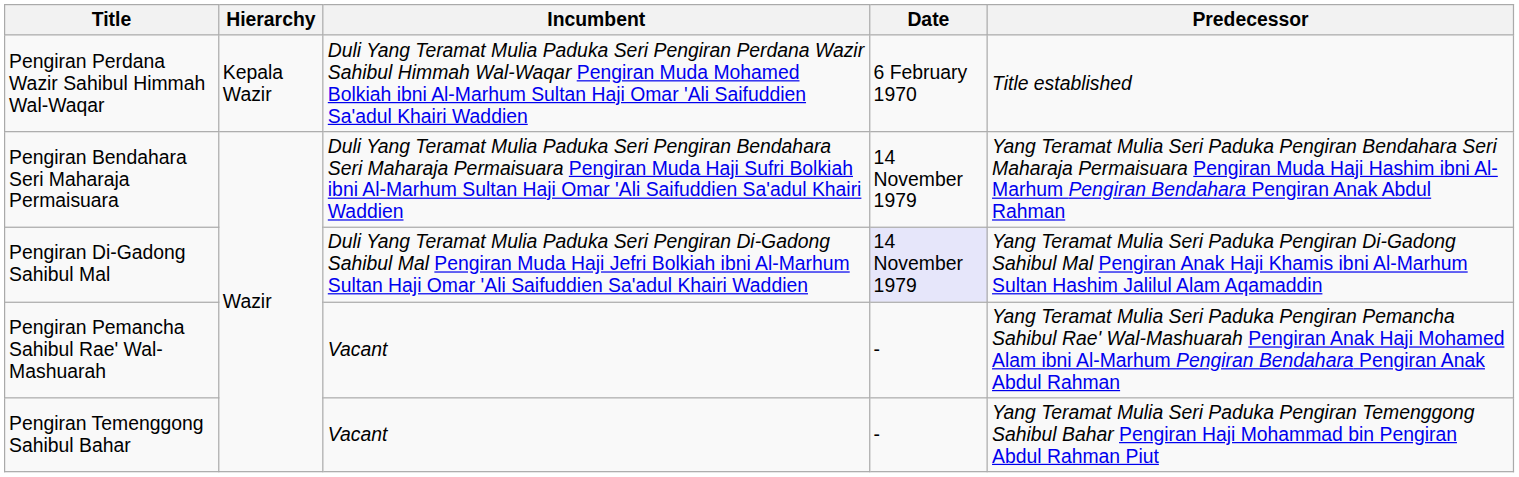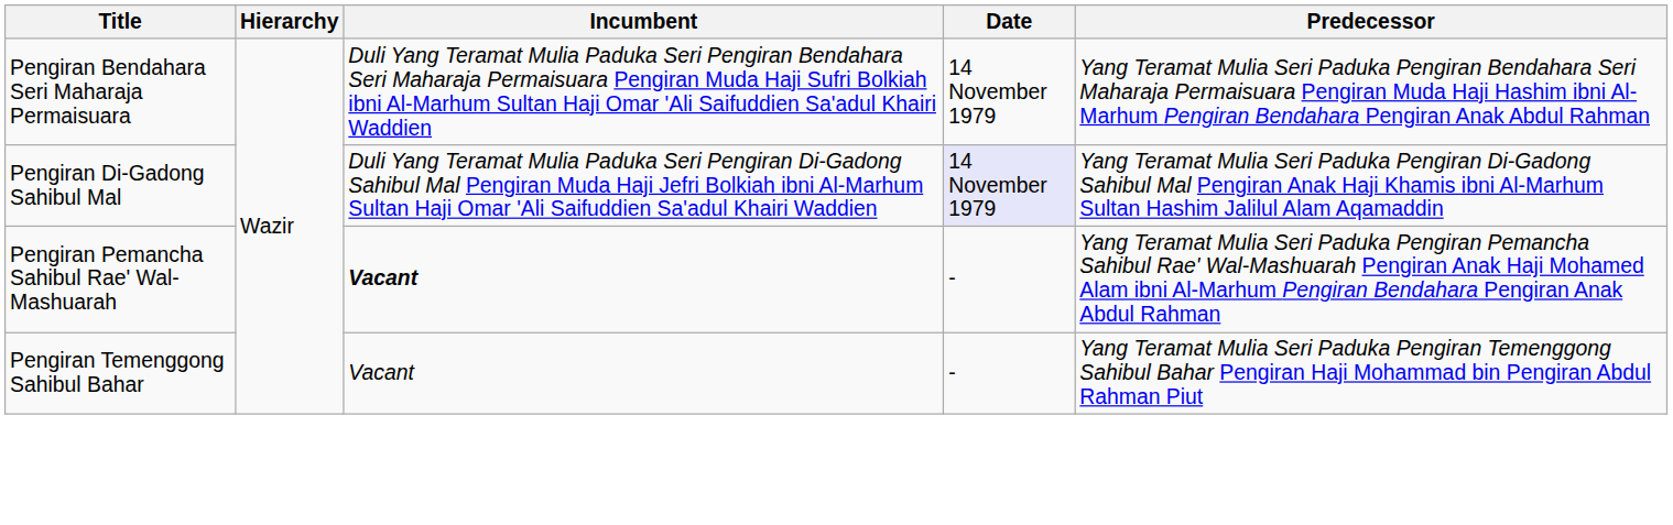 <table class="wikitable">
 <tr>
 <th>Title</th>
 <th><strong>Hierarchy</strong></th>
 <th>Incumbent</th>
 <th>Date</th>
 <th>Predecessor</th>
-</tr>
-<tr>
-<td>Pengiran Perdana Wazir Sahibul Himmah Wal-Waqar</td>
-<td>Kepala Wazir</td>
-<td><em>Duli Yang Teramat Mulia Paduka Seri Pengiran Perdana Wazir Sahibul Himmah Wal-Waqar</em> <a href='#'>Pengiran Muda Mohamed Bolkiah ibni Al-Marhum Sultan Haji Omar 'Ali Saifuddien Sa'adul Khairi Waddien</a></td>
-<td>6 February 1970</td>
-<td><em>Title established</em></td>
 </tr>
 <tr>
 <td>Pengiran Bendahara Seri Maharaja Permaisuara</td>
 <td rowspan="4">Wazir</td>
 <td><em>Duli Yang Teramat Mulia Paduka Seri Pengiran Bendahara Seri Maharaja Permaisuara</em> <a href='#'>Pengiran Muda Haji Sufri Bolkiah ibni Al-Marhum Sultan Haji Omar 'Ali Saifuddien Sa'adul Khairi Waddien</a></td>
 <td>14 November 1979</td>
 <td><em>Yang Teramat Mulia Seri Paduka Pengiran Bendahara Seri Maharaja Permaisuara</em> <a href='#'>Pengiran Muda Haji Hashim ibni Al-Marhum <em>Pengiran Bendahara</em> Pengiran Anak Abdul Rahman</a></td>
 </tr>
 <tr>
 <td>Pengiran Di-Gadong Sahibul Mal</td>
 <td><em>Duli Yang Teramat Mulia Paduka Seri Pengiran Di-Gadong Sahibul Mal</em> <a href='#'>Pengiran Muda Haji Jefri Bolkiah ibni Al-Marhum Sultan Haji Omar 'Ali Saifuddien Sa'adul Khairi Waddien</a></td>
 <td style="background: lavender;">14 November 1979</td>
 <td><em>Yang Teramat Mulia Seri Paduka Pengiran Di-Gadong Sahibul Mal</em> <a href='#'>Pengiran Anak Haji Khamis ibni Al-Marhum Sultan Hashim Jalilul Alam Aqamaddin</a></td>
 </tr>
 <tr>
 <td>Pengiran Pemancha Sahibul Rae' Wal-Mashuarah</td>
-<td><em>Vacant</em></td>
+<td><strong><em>Vacant</em></strong></td>
 <td>-</td>
 <td><em>Yang Teramat Mulia Seri Paduka Pengiran Pemancha Sahibul Rae' Wal-Mashuarah</em> <a href='#'>Pengiran Anak Haji Mohamed Alam ibni Al-Marhum <em>Pengiran Bendahara</em> Pengiran Anak Abdul Rahman</a></td>
 </tr>
 <tr>
 <td>Pengiran Temenggong Sahibul Bahar</td>
 <td><em>Vacant</em></td>
 <td>-</td>
 <td><em>Yang Teramat Mulia Seri Paduka Pengiran Temenggong Sahibul Bahar</em> <a href='#'>Pengiran Haji Mohammad bin Pengiran Abdul Rahman Piut</a></td>
 </tr>
 </table>
